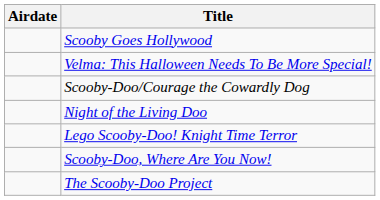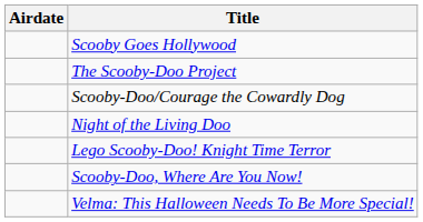 <table class="wikitable sortable">
 <tr>
 <th>Airdate</th>
 <th>Title</th>
 </tr>
 <tr>
 <td></td>
 <td><em><a href='#'>Scooby Goes Hollywood</a></em></td>
 </tr>
 <tr>
 <td></td>
-<td><em><a href='#'>Velma: This Halloween Needs To Be More Special!</a></em></td>
+<td><em><a href='#'>The Scooby-Doo Project</a></em></td>
 </tr>
 <tr>
 <td></td>
 <td><em>Scooby-Doo/Courage the Cowardly Dog</em></td>
 </tr>
 <tr>
 <td></td>
 <td><em><a href='#'>Night of the Living Doo</a></em></td>
 </tr>
 <tr>
 <td></td>
 <td><em><a href='#'>Lego Scooby-Doo! Knight Time Terror</a></em></td>
 </tr>
 <tr>
 <td></td>
 <td><em><a href='#'>Scooby-Doo, Where Are You Now!</a></em></td>
 </tr>
 <tr>
 <td></td>
-<td><em><a href='#'>The Scooby-Doo Project</a></em></td>
+<td><em><a href='#'>Velma: This Halloween Needs To Be More Special!</a></em></td>
 </tr>
 </table>
